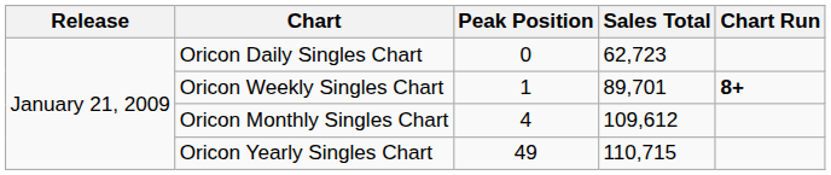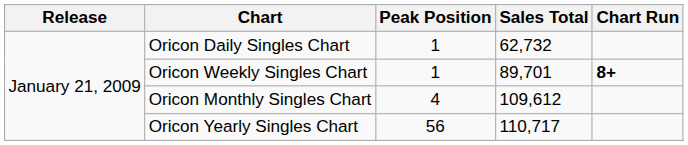 <table class="wikitable">
 <tr>
 <th>Release</th>
 <th>Chart</th>
 <th>Peak Position</th>
 <th>Sales Total</th>
 <th>Chart Run</th>
 </tr>
 <tr>
 <td rowspan="4">January 21, 2009</td>
 <td>Oricon Daily Singles Chart</td>
-<td align="center">0</td>
-<td>62,723</td>
+<td align="center">1</td>
+<td>62,732</td>
 <td></td>
 </tr>
 <tr>
 <td>Oricon Weekly Singles Chart</td>
 <td align="center">1</td>
 <td>89,701</td>
 <td><strong>8+</strong></td>
 </tr>
 <tr>
 <td>Oricon Monthly Singles Chart</td>
 <td align="center">4</td>
 <td>109,612</td>
 <td></td>
 </tr>
 <tr>
 <td>Oricon Yearly Singles Chart</td>
-<td align="center">49</td>
-<td>110,715</td>
+<td align="center">56</td>
+<td>110,717</td>
 <td></td>
 </tr>
 </table>
